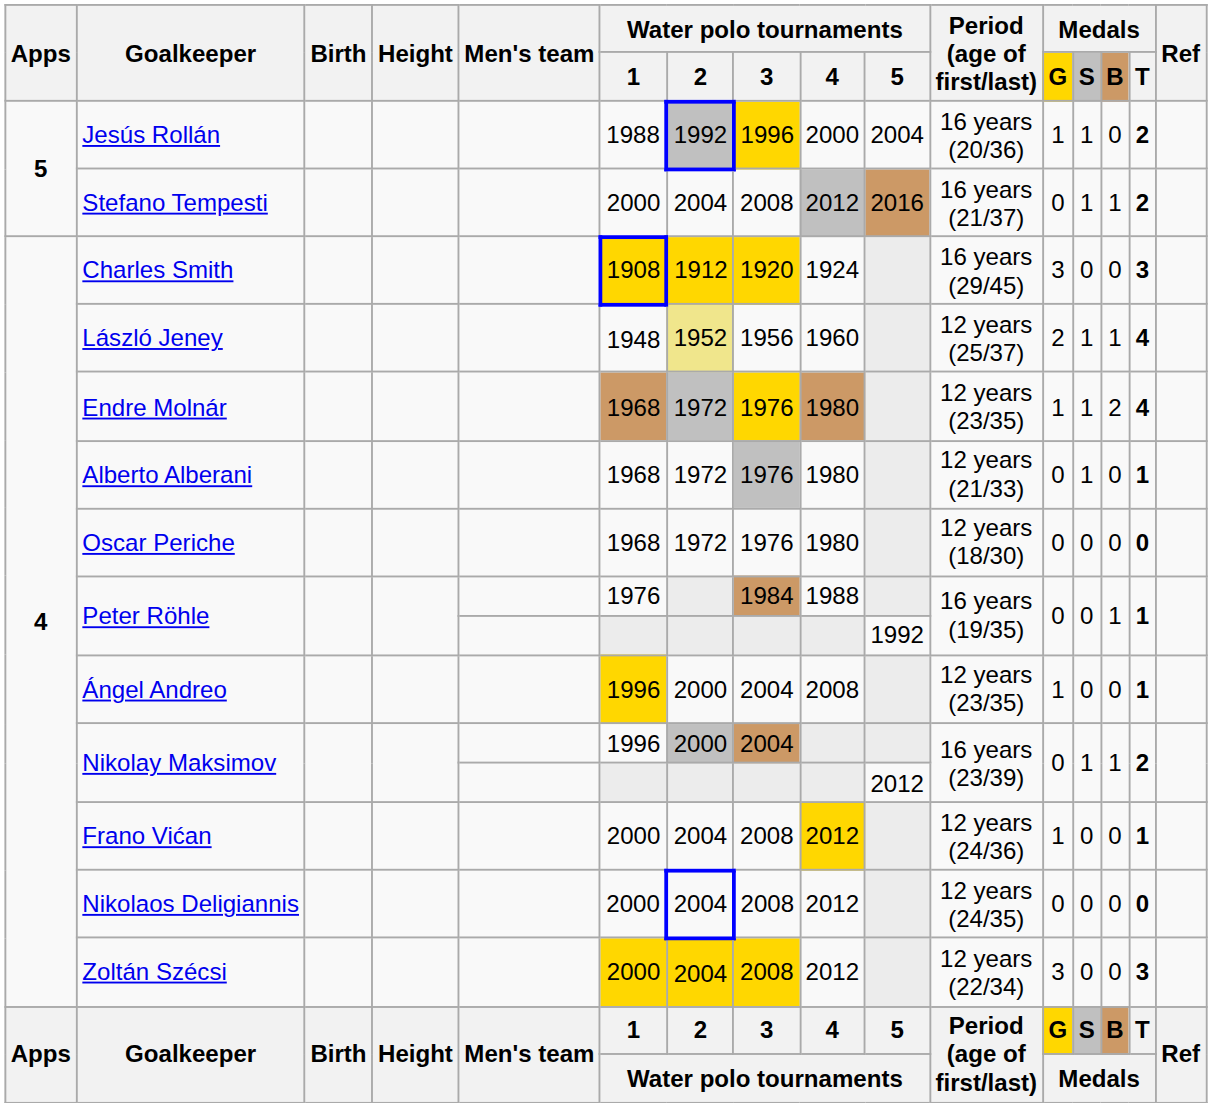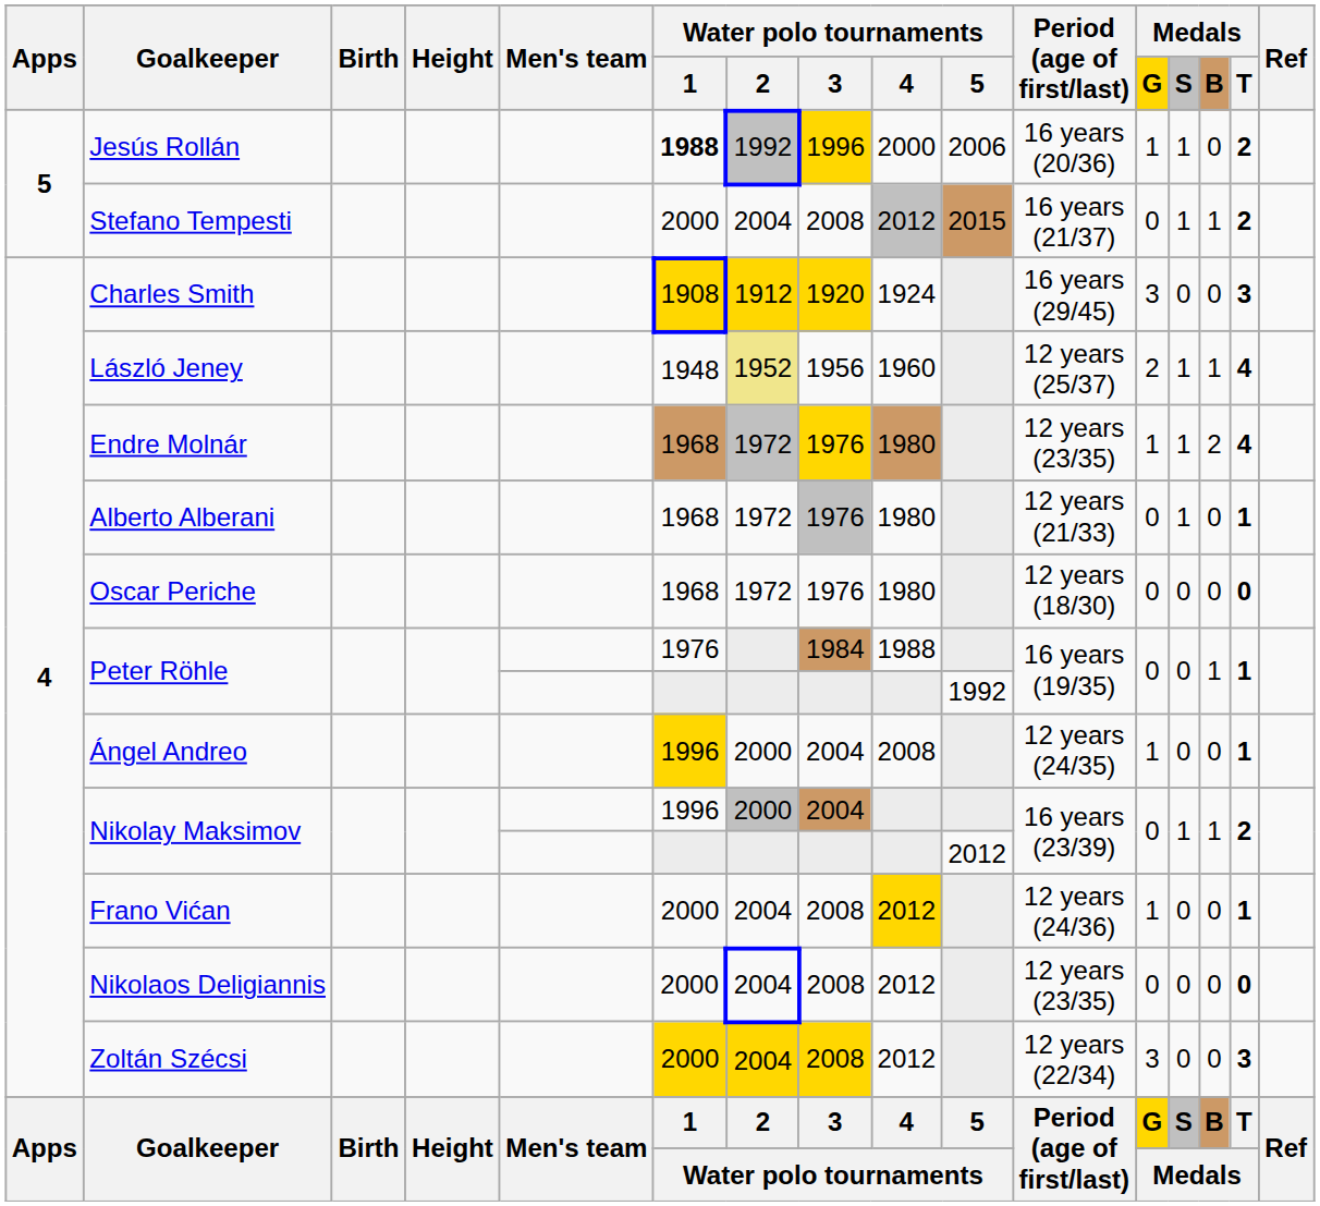 <table class="wikitable sortable" style="text-align: center; font-size: 80%; margin-left: 1em;">
 <tr>
 <th rowspan="2">Apps</th>
 <th rowspan="2">Goalkeeper</th>
 <th rowspan="2">Birth</th>
 <th rowspan="2">Height</th>
 <th rowspan="2">Men's team</th>
 <th colspan="5">Water polo tournaments</th>
 <th rowspan="2">Period<br>(age of<br>first/last)</th>
 <th colspan="4">Medals</th>
 <th rowspan="2" class="unsortable">Ref</th>
 </tr>
 <tr>
 <th>1</th>
 <th class="unsortable">2</th>
 <th class="unsortable">3</th>
 <th class="unsortable">4</th>
 <th class="unsortable">5</th>
 <th style="background-color: gold;">G</th>
 <th style="background-color: silver;">S</th>
 <th style="background-color: #cc9966;">B</th>
 <th>T</th>
 </tr>
 <tr>
 <td rowspan="2"><strong>5</strong></td>
 <td style="text-align: left;" data-sort-value="Rollán, Jesús"><a href='#'>Jesús Rollán</a></td>
 <td></td>
 <td></td>
 <td style="text-align: left;"></td>
-<td>1988</td>
+<td><strong>1988</strong></td>
 <td style="border: 2px solid blue; background-color: silver;">1992</td>
 <td style="background-color: gold;">1996</td>
 <td>2000</td>
-<td>2004</td>
+<td>2006</td>
 <td>16 years<br>(20/36)</td>
 <td>1</td>
 <td>1</td>
 <td>0</td>
 <td><strong>2</strong></td>
 <td></td>
 </tr>
 <tr>
 <td style="text-align: left;" data-sort-value="Tempesti, Stefano"><a href='#'>Stefano Tempesti</a></td>
 <td></td>
 <td></td>
 <td style="text-align: left;"></td>
 <td>2000</td>
 <td>2004</td>
 <td>2008</td>
 <td style="background-color: silver;">2012</td>
-<td style="background-color: #cc9966;">2016</td>
+<td style="background-color: #cc9966;">2015</td>
 <td>16 years<br>(21/37)</td>
 <td>0</td>
 <td>1</td>
 <td>1</td>
 <td><strong>2</strong></td>
 <td></td>
 </tr>
 <tr>
 <td rowspan="13"><strong>4</strong></td>
 <td style="text-align: left;" data-sort-value="Smith, Charles"><a href='#'>Charles Smith</a></td>
 <td></td>
 <td></td>
 <td style="text-align: left;"></td>
 <td style="border: 2px solid blue; background-color: gold;">1908</td>
 <td style="background-color: gold;">1912</td>
 <td style="background-color: gold;">1920</td>
 <td>1924</td>
 <td style="background-color: #ececec;"></td>
 <td>16 years<br>(29/45)</td>
 <td>3</td>
 <td>0</td>
 <td>0</td>
 <td><strong>3</strong></td>
 <td></td>
 </tr>
 <tr>
 <td style="text-align: left;" data-sort-value="Jeney, László"><a href='#'>László Jeney</a></td>
 <td></td>
 <td></td>
 <td style="text-align: left;"></td>
 <td>1948</td>
 <td style="background: khaki;">1952</td>
 <td>1956</td>
 <td>1960</td>
 <td style="background-color: #ececec;"></td>
 <td>12 years<br>(25/37)</td>
 <td>2</td>
 <td>1</td>
 <td>1</td>
 <td><strong>4</strong></td>
 <td></td>
 </tr>
 <tr>
 <td style="text-align: left;" data-sort-value="Molnár, Endre"><a href='#'>Endre Molnár</a></td>
 <td></td>
 <td></td>
 <td style="text-align: left;"></td>
 <td style="background-color: #cc9966;">1968</td>
 <td style="background-color: silver;">1972</td>
 <td style="background-color: gold;">1976</td>
 <td style="background-color: #cc9966;">1980</td>
 <td style="background-color: #ececec;"></td>
 <td>12 years<br>(23/35)</td>
 <td>1</td>
 <td>1</td>
 <td>2</td>
 <td><strong>4</strong></td>
 <td></td>
 </tr>
 <tr>
 <td style="text-align: left;" data-sort-value="Alberani, Alberto"><a href='#'>Alberto Alberani</a></td>
 <td></td>
 <td></td>
 <td style="text-align: left;"></td>
 <td>1968</td>
 <td>1972</td>
 <td style="background-color: silver;">1976</td>
 <td>1980</td>
 <td style="background-color: #ececec;"></td>
 <td>12 years<br>(21/33)</td>
 <td>0</td>
 <td>1</td>
 <td>0</td>
 <td><strong>1</strong></td>
 <td></td>
 </tr>
 <tr>
 <td style="text-align: left;" data-sort-value="Periche, Oscar"><a href='#'>Oscar Periche</a></td>
 <td></td>
 <td></td>
 <td style="text-align: left;"></td>
 <td>1968</td>
 <td>1972</td>
 <td>1976</td>
 <td>1980</td>
 <td style="background-color: #ececec;"></td>
 <td>12 years<br>(18/30)</td>
 <td>0</td>
 <td>0</td>
 <td>0</td>
 <td><strong>0</strong></td>
 <td></td>
 </tr>
 <tr>
 <td rowspan="2" style="text-align: left;" data-sort-value="Röhle, Peter"><a href='#'>Peter Röhle</a></td>
 <td rowspan="2"></td>
 <td rowspan="2"></td>
 <td style="text-align: left;"></td>
 <td>1976</td>
 <td style="background-color: #ececec;"></td>
 <td style="background-color: #cc9966;">1984</td>
 <td>1988</td>
 <td style="background-color: #ececec;"></td>
 <td rowspan="2">16 years<br>(19/35)</td>
 <td rowspan="2">0</td>
 <td rowspan="2">0</td>
 <td rowspan="2">1</td>
 <td rowspan="2"><strong>1</strong></td>
 <td rowspan="2"></td>
 </tr>
 <tr class="expand-child">
 <td style="text-align: left;"></td>
 <td style="background-color: #ececec;"></td>
 <td style="background-color: #ececec;"></td>
 <td style="background-color: #ececec;"></td>
 <td style="background-color: #ececec;"></td>
 <td>1992</td>
 </tr>
 <tr>
 <td style="text-align: left;" data-sort-value="Andreo, Ángel"><a href='#'>Ángel Andreo</a></td>
 <td></td>
 <td></td>
 <td style="text-align: left;"></td>
 <td style="background-color: gold;">1996</td>
 <td>2000</td>
 <td>2004</td>
 <td>2008</td>
 <td style="background-color: #ececec;"></td>
-<td>12 years<br>(23/35)</td>
+<td>12 years<br>(24/35)</td>
 <td>1</td>
 <td>0</td>
 <td>0</td>
 <td><strong>1</strong></td>
 <td></td>
 </tr>
 <tr>
 <td rowspan="2" style="text-align: left;" data-sort-value="Maksimov, Nikolay"><a href='#'>Nikolay Maksimov</a></td>
 <td rowspan="2"></td>
 <td rowspan="2"></td>
 <td style="text-align: left;"></td>
 <td>1996</td>
 <td style="background-color: silver;">2000</td>
 <td style="background-color: #cc9966;">2004</td>
 <td style="background-color: #ececec;"></td>
 <td style="background-color: #ececec;"></td>
 <td rowspan="2">16 years<br>(23/39)</td>
 <td rowspan="2">0</td>
 <td rowspan="2">1</td>
 <td rowspan="2">1</td>
 <td rowspan="2"><strong>2</strong></td>
 <td rowspan="2"></td>
 </tr>
 <tr class="expand-child">
 <td style="text-align: left;"></td>
 <td style="background-color: #ececec;"></td>
 <td style="background-color: #ececec;"></td>
 <td style="background-color: #ececec;"></td>
 <td style="background-color: #ececec;"></td>
 <td>2012</td>
 </tr>
 <tr>
 <td style="text-align: left;" data-sort-value="Vićan, Frano"><a href='#'>Frano Vićan</a></td>
 <td></td>
 <td></td>
 <td style="text-align: left;"></td>
 <td>2000</td>
 <td>2004</td>
 <td>2008</td>
 <td style="background-color: gold;">2012</td>
 <td style="background-color: #ececec;"></td>
 <td>12 years<br>(24/36)</td>
 <td>1</td>
 <td>0</td>
 <td>0</td>
 <td><strong>1</strong></td>
 <td></td>
 </tr>
 <tr>
 <td style="text-align: left;" data-sort-value="Deligiannis, Nikolaos"><a href='#'>Nikolaos Deligiannis</a></td>
 <td></td>
 <td></td>
 <td style="text-align: left;"></td>
 <td>2000</td>
 <td style="border: 2px solid blue;">2004</td>
 <td>2008</td>
 <td>2012</td>
 <td style="background-color: #ececec;"></td>
-<td>12 years<br>(24/35)</td>
+<td>12 years<br>(23/35)</td>
 <td>0</td>
 <td>0</td>
 <td>0</td>
 <td><strong>0</strong></td>
 <td></td>
 </tr>
 <tr>
 <td style="text-align: left;" data-sort-value="Szécsi, Zoltán"><a href='#'>Zoltán Szécsi</a></td>
 <td></td>
 <td></td>
 <td style="text-align: left;"></td>
 <td style="background-color: gold;">2000</td>
 <td style="background-color: gold;">2004</td>
 <td style="background-color: gold;">2008</td>
 <td>2012</td>
 <td style="background-color: #ececec;"></td>
 <td>12 years<br>(22/34)</td>
 <td>3</td>
 <td>0</td>
 <td>0</td>
 <td><strong>3</strong></td>
 <td></td>
 </tr>
 <tr>
 <th rowspan="2">Apps</th>
 <th rowspan="2">Goalkeeper</th>
 <th rowspan="2">Birth</th>
 <th rowspan="2">Height</th>
 <th rowspan="2">Men's team</th>
 <th>1</th>
 <th>2</th>
 <th>3</th>
 <th>4</th>
 <th>5</th>
 <th rowspan="2">Period<br>(age of<br>first/last)</th>
 <th style="background-color: gold;">G</th>
 <th style="background-color: silver;">S</th>
 <th style="background-color: #cc9966;">B</th>
 <th>T</th>
 <th rowspan="2">Ref</th>
 </tr>
 <tr>
 <th colspan="5">Water polo tournaments</th>
 <th colspan="4">Medals</th>
 </tr>
 </table>
